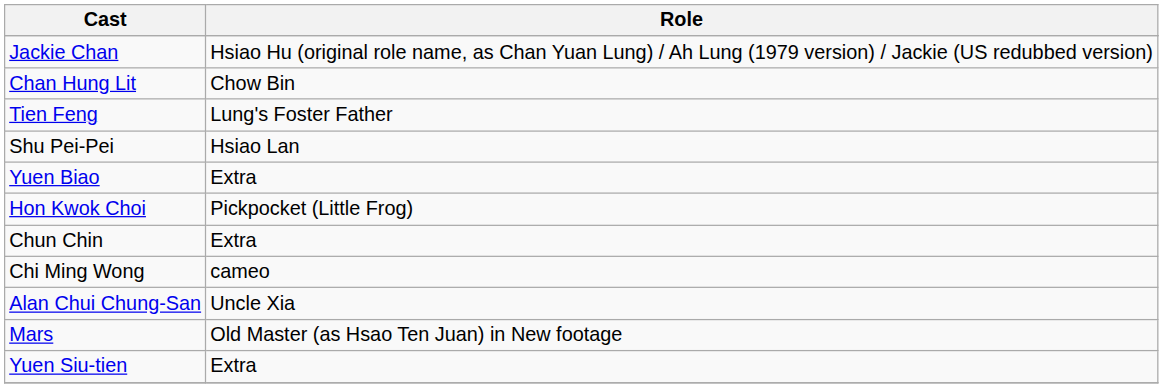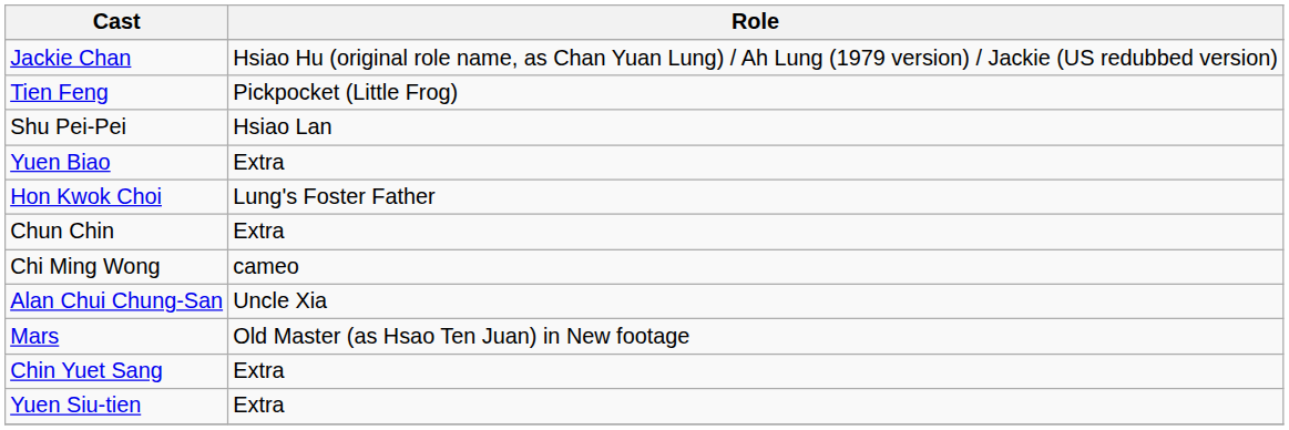 <table class="wikitable">
 <tr>
 <th>Cast</th>
 <th>Role</th>
 </tr>
 <tr>
 </tr>
 <tr>
 <td><a href='#'>Jackie Chan</a></td>
 <td>Hsiao Hu (original role name, as Chan Yuan Lung) / Ah Lung (1979 version) /  Jackie (US redubbed version)</td>
 </tr>
 <tr>
-<td><a href='#'>Chan Hung Lit</a></td>
-<td>Chow Bin</td>
-</tr>
-<tr>
 <td><a href='#'>Tien Feng</a></td>
-<td>Lung's Foster Father</td>
+<td>Pickpocket (Little Frog)</td>
 </tr>
 <tr>
 <td>Shu Pei-Pei</td>
 <td>Hsiao Lan</td>
 </tr>
 <tr>
 <td><a href='#'>Yuen Biao</a></td>
 <td>Extra</td>
 </tr>
 <tr>
 <td><a href='#'>Hon Kwok Choi</a></td>
-<td>Pickpocket (Little Frog)</td>
+<td>Lung's Foster Father</td>
 </tr>
 <tr>
 <td>Chun Chin</td>
 <td>Extra</td>
 </tr>
 <tr>
 <td>Chi Ming Wong</td>
 <td>cameo</td>
 </tr>
 <tr>
 <td><a href='#'>Alan Chui Chung-San</a></td>
 <td>Uncle Xia</td>
 </tr>
 <tr>
 <td><a href='#'>Mars</a></td>
 <td>Old Master (as Hsao Ten Juan) in New footage</td>
 </tr>
 <tr>
+<td><a href='#'>Chin Yuet Sang</a></td>
+<td>Extra</td>
+</tr>
+<tr>
 <td><a href='#'>Yuen Siu-tien</a></td>
 <td>Extra</td>
 </tr>
 <tr>
 </tr>
 </table>
